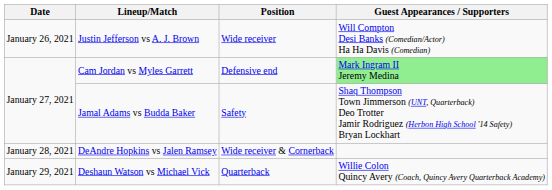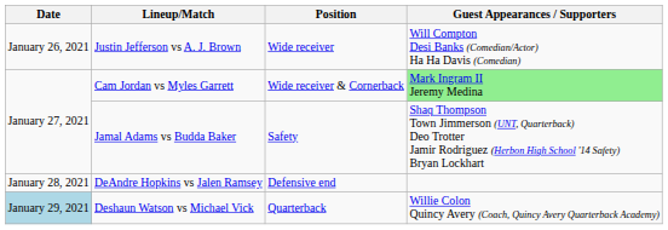 <table class="wikitable">
 <tr>
 <th>Date</th>
 <th>Lineup/Match</th>
 <th>Position</th>
 <th>Guest Appearances / Supporters</th>
 </tr>
 <tr>
 <td>January 26, 2021</td>
 <td><a href='#'>Justin Jefferson</a> vs <a href='#'>A. J. Brown</a></td>
 <td><a href='#'>Wide receiver</a></td>
 <td><a href='#'>Will Compton</a><br><a href='#'>Desi Banks</a> <em><small>(Comedian/Actor)</small></em><br>Ha Ha Davis <em><small>(Comedian)</small></em></td>
 </tr>
 <tr>
 <td rowspan="2">January 27, 2021</td>
 <td><a href='#'>Cam Jordan</a> vs <a href='#'>Myles Garrett</a></td>
-<td><a href='#'>Defensive end</a></td>
+<td><a href='#'>Wide receiver</a> & <a href='#'>Cornerback</a></td>
 <td style="background: lightgreen;"><a href='#'>Mark Ingram II</a><br>Jeremy Medina</td>
 </tr>
 <tr>
 <td><a href='#'>Jamal Adams</a> vs <a href='#'>Budda Baker</a></td>
 <td><a href='#'>Safety</a></td>
 <td><a href='#'>Shaq Thompson</a><br>Town Jimmerson <em><small>(<a href='#'>UNT</a>, Quarterback)</small></em><br>Deo Trotter<br>Jamir Rodriguez <em><small>(<a href='#'>Herbon High School</a> '14 Safety)</small></em><br>Bryan Lockhart</td>
 </tr>
 <tr>
 <td>January 28, 2021</td>
 <td><a href='#'>DeAndre Hopkins</a> vs <a href='#'>Jalen Ramsey</a></td>
-<td><a href='#'>Wide receiver</a> & <a href='#'>Cornerback</a></td>
+<td><a href='#'>Defensive end</a></td>
 <td></td>
 </tr>
 <tr>
-<td>January 29, 2021</td>
+<td style="background: lightblue;">January 29, 2021</td>
 <td><a href='#'>Deshaun Watson</a> vs <a href='#'>Michael Vick</a></td>
 <td><a href='#'>Quarterback</a></td>
 <td><a href='#'>Willie Colon</a><br>Quincy Avery <em><small>(Coach, Quincy Avery Quarterback Academy)</small></em></td>
 </tr>
 </table>
